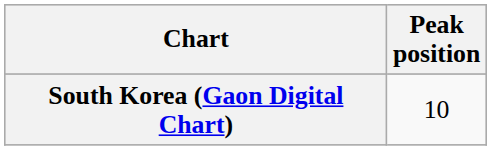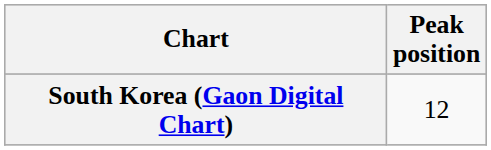 <table class="wikitable" style="text-align:center; width:300px">
 <tr>
 <th>Chart</th>
 <th>Peak<br>position</th>
 </tr>
 <tr>
 <th scope="row">South Korea (<a href='#'>Gaon Digital Chart</a>)</th>
-<td align="center">10</td>
+<td align="center">12</td>
 </tr>
 </table>
